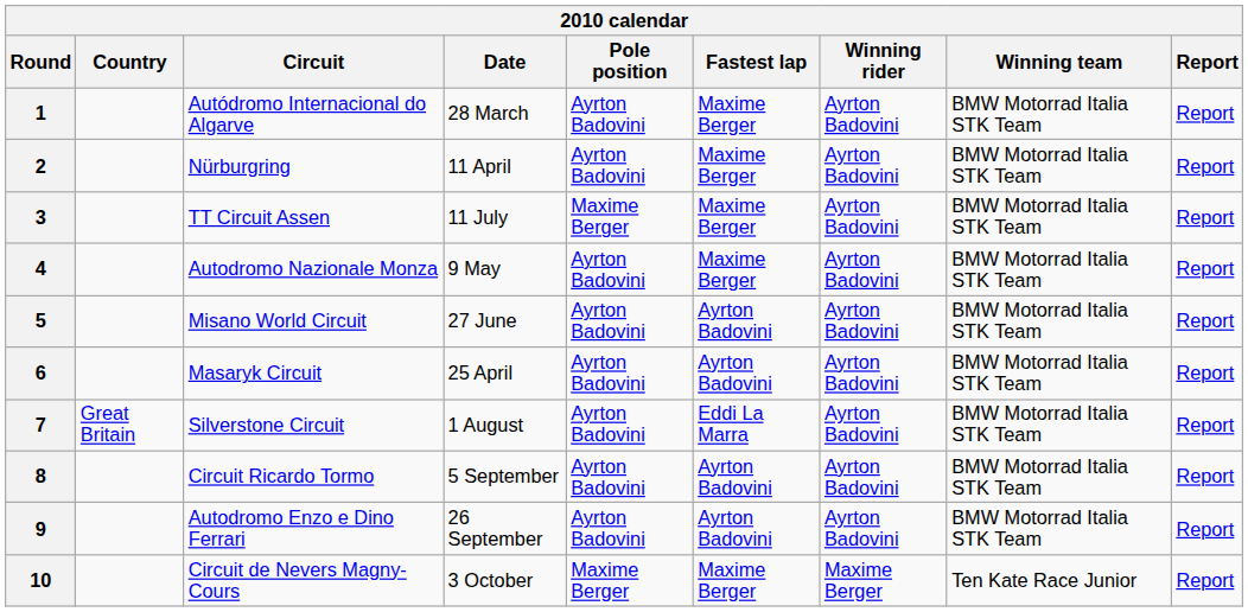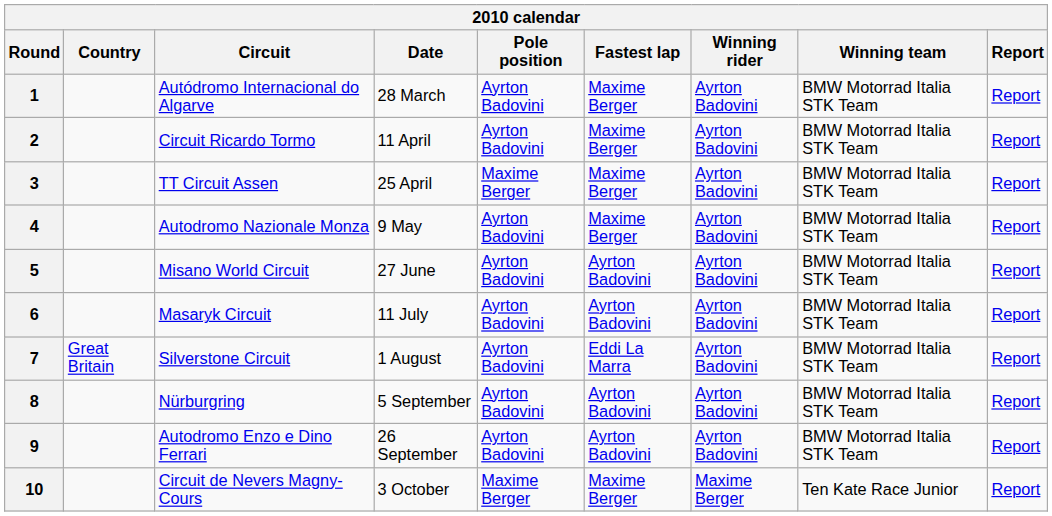 <table class="wikitable" style="font-size: 85%">
 <tr>
 <th colspan=10>2010 calendar</th>
 </tr>
 <tr>
 <th>Round</th>
 <th>Country</th>
 <th>Circuit</th>
 <th>Date</th>
 <th>Pole position</th>
 <th>Fastest lap</th>
 <th>Winning rider</th>
 <th>Winning team</th>
 <th>Report</th>
 </tr>
 <tr>
 <th>1</th>
 <td></td>
 <td><a href='#'>Autódromo Internacional do Algarve</a></td>
 <td>28 March</td>
 <td> <a href='#'>Ayrton Badovini</a></td>
 <td> <a href='#'>Maxime Berger</a></td>
 <td> <a href='#'>Ayrton Badovini</a></td>
 <td>BMW Motorrad Italia STK Team</td>
 <td><a href='#'>Report</a></td>
 </tr>
 <tr>
 <th>2</th>
 <td></td>
-<td><a href='#'>Nürburgring</a></td>
+<td><a href='#'>Circuit Ricardo Tormo</a></td>
 <td>11 April</td>
 <td> <a href='#'>Ayrton Badovini</a></td>
 <td> <a href='#'>Maxime Berger</a></td>
 <td> <a href='#'>Ayrton Badovini</a></td>
 <td>BMW Motorrad Italia STK Team</td>
 <td><a href='#'>Report</a></td>
 </tr>
 <tr>
 <th>3</th>
 <td></td>
 <td><a href='#'>TT Circuit Assen</a></td>
-<td>11 July</td>
+<td>25 April</td>
 <td> <a href='#'>Maxime Berger</a></td>
 <td> <a href='#'>Maxime Berger</a></td>
 <td> <a href='#'>Ayrton Badovini</a></td>
 <td>BMW Motorrad Italia STK Team</td>
 <td><a href='#'>Report</a></td>
 </tr>
 <tr>
 <th>4</th>
 <td></td>
 <td><a href='#'>Autodromo Nazionale Monza</a></td>
 <td>9 May</td>
 <td> <a href='#'>Ayrton Badovini</a></td>
 <td> <a href='#'>Maxime Berger</a></td>
 <td> <a href='#'>Ayrton Badovini</a></td>
 <td>BMW Motorrad Italia STK Team</td>
 <td><a href='#'>Report</a></td>
 </tr>
 <tr>
 <th>5</th>
 <td></td>
 <td><a href='#'>Misano World Circuit</a></td>
 <td>27 June</td>
 <td> <a href='#'>Ayrton Badovini</a></td>
 <td> <a href='#'>Ayrton Badovini</a></td>
 <td> <a href='#'>Ayrton Badovini</a></td>
 <td>BMW Motorrad Italia STK Team</td>
 <td><a href='#'>Report</a></td>
 </tr>
 <tr>
 <th>6</th>
 <td></td>
 <td><a href='#'>Masaryk Circuit</a></td>
-<td>25 April</td>
+<td>11 July</td>
 <td> <a href='#'>Ayrton Badovini</a></td>
 <td> <a href='#'>Ayrton Badovini</a></td>
 <td> <a href='#'>Ayrton Badovini</a></td>
 <td>BMW Motorrad Italia STK Team</td>
 <td><a href='#'>Report</a></td>
 </tr>
 <tr>
 <th>7</th>
 <td> <a href='#'>Great Britain</a></td>
 <td><a href='#'>Silverstone Circuit</a></td>
 <td>1 August</td>
 <td> <a href='#'>Ayrton Badovini</a></td>
 <td> <a href='#'>Eddi La Marra</a></td>
 <td> <a href='#'>Ayrton Badovini</a></td>
 <td>BMW Motorrad Italia STK Team</td>
 <td><a href='#'>Report</a></td>
 </tr>
 <tr>
 <th>8</th>
 <td></td>
-<td><a href='#'>Circuit Ricardo Tormo</a></td>
+<td><a href='#'>Nürburgring</a></td>
 <td>5 September</td>
 <td> <a href='#'>Ayrton Badovini</a></td>
 <td> <a href='#'>Ayrton Badovini</a></td>
 <td> <a href='#'>Ayrton Badovini</a></td>
 <td>BMW Motorrad Italia STK Team</td>
 <td><a href='#'>Report</a></td>
 </tr>
 <tr>
 <th>9</th>
 <td></td>
 <td><a href='#'>Autodromo Enzo e Dino Ferrari</a></td>
 <td>26 September</td>
 <td> <a href='#'>Ayrton Badovini</a></td>
 <td> <a href='#'>Ayrton Badovini</a></td>
 <td> <a href='#'>Ayrton Badovini</a></td>
 <td>BMW Motorrad Italia STK Team</td>
 <td><a href='#'>Report</a></td>
 </tr>
 <tr>
 <th>10</th>
 <td></td>
 <td><a href='#'>Circuit de Nevers Magny-Cours</a></td>
 <td>3 October</td>
 <td> <a href='#'>Maxime Berger</a></td>
 <td> <a href='#'>Maxime Berger</a></td>
 <td> <a href='#'>Maxime Berger</a></td>
 <td>Ten Kate Race Junior</td>
 <td><a href='#'>Report</a></td>
 </tr>
 </table>
